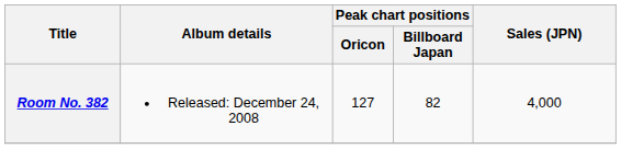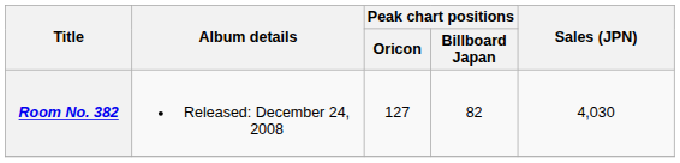 <table class="wikitable plainrowheaders" style="text-align:center;">
 <tr>
 <th rowspan="2" style="width:8em;">Title</th>
 <th rowspan="2" style="width:15em;">Album details</th>
 <th colspan="2">Peak chart positions</th>
 <th rowspan="2" style="width:10em;">Sales (JPN)</th>
 </tr>
 <tr>
 <th>Oricon<br></th>
 <th>Billboard <br>Japan</th>
 </tr>
 <tr>
 <th scope="row"><em><a href='#'>Room No. 382</a></em></th>
 <td><br><ul><li>Released: December 24, 2008</li></ul></td>
 <td>127</td>
 <td>82</td>
-<td>4,000</td>
+<td>4,030</td>
 </tr>
 <tr>
 </tr>
 </table>
